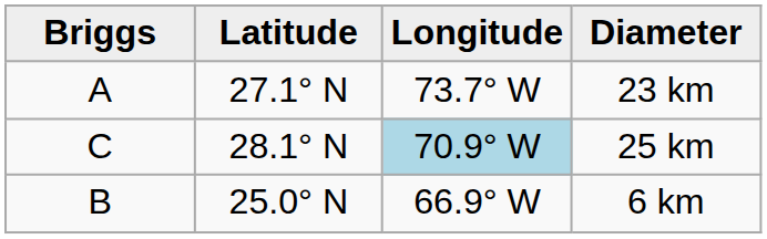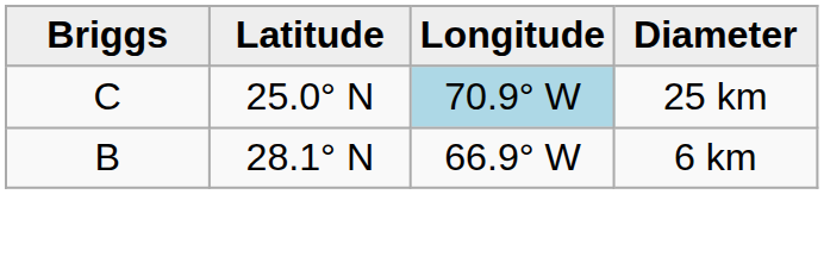 <table class="wikitable">
 <tr>
 <th width="25%" style="background:#eeeeee;">Briggs</th>
 <th width="25%" style="background:#eeeeee;">Latitude</th>
 <th width="25%" style="background:#eeeeee;">Longitude</th>
 <th width="25%" style="background:#eeeeee;">Diameter</th>
 </tr>
 <tr>
-<td align="center">A</td>
-<td align="center">27.1° N</td>
-<td align="center">73.7° W</td>
-<td align="center">23 km</td>
-</tr>
-<tr>
 <td align="center">C</td>
-<td align="center">28.1° N</td>
+<td align="center">25.0° N</td>
 <td align="center" style="background: lightblue;">70.9° W</td>
 <td align="center">25 km</td>
 </tr>
 <tr>
 <td align="center">B</td>
-<td align="center">25.0° N</td>
+<td align="center">28.1° N</td>
 <td align="center">66.9° W</td>
 <td align="center">6 km</td>
 </tr>
 </table>
